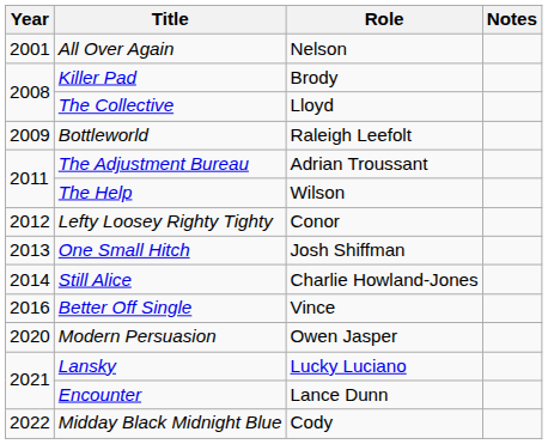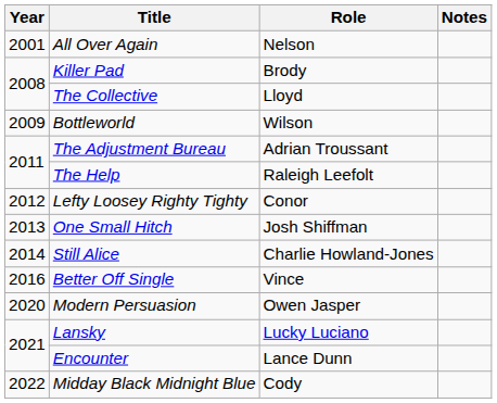 <table class="wikitable sortable">
 <tr>
 <th>Year</th>
 <th>Title</th>
 <th>Role</th>
 <th>Notes</th>
 </tr>
 <tr>
 <td>2001</td>
 <td><em>All Over Again</em></td>
 <td>Nelson</td>
 <td></td>
 </tr>
 <tr>
 <td rowspan="2">2008</td>
 <td><em><a href='#'>Killer Pad</a></em></td>
 <td>Brody</td>
 <td></td>
 </tr>
 <tr>
 <td><a href='#'><em>The Collective</em></a></td>
 <td>Lloyd</td>
 <td></td>
 </tr>
 <tr>
 <td>2009</td>
 <td><em>Bottleworld</em></td>
-<td>Raleigh Leefolt</td>
+<td>Wilson</td>
 <td></td>
 </tr>
 <tr>
 <td rowspan="2">2011</td>
 <td><em><a href='#'>The Adjustment Bureau</a></em></td>
 <td>Adrian Troussant</td>
 <td></td>
 </tr>
 <tr>
 <td><a href='#'><em>The Help</em></a></td>
-<td>Wilson</td>
+<td>Raleigh Leefolt</td>
 <td></td>
 </tr>
 <tr>
 <td>2012</td>
 <td><em>Lefty Loosey Righty Tighty</em></td>
 <td>Conor</td>
 <td></td>
 </tr>
 <tr>
 <td>2013</td>
 <td><em><a href='#'>One Small Hitch</a></em></td>
 <td>Josh Shiffman</td>
 <td></td>
 </tr>
 <tr>
 <td>2014</td>
 <td><em><a href='#'>Still Alice</a></em></td>
 <td>Charlie Howland-Jones</td>
 <td></td>
 </tr>
 <tr>
 <td>2016</td>
 <td><em><a href='#'>Better Off Single</a></em></td>
 <td>Vince</td>
 <td></td>
 </tr>
 <tr>
 <td>2020</td>
 <td><em>Modern Persuasion</em></td>
 <td>Owen Jasper</td>
 <td></td>
 </tr>
 <tr>
 <td rowspan="2">2021</td>
 <td><a href='#'><em>Lansky</em></a></td>
 <td><a href='#'>Lucky Luciano</a></td>
 <td></td>
 </tr>
 <tr>
 <td><a href='#'><em>Encounter</em></a></td>
 <td>Lance Dunn</td>
 <td></td>
 </tr>
 <tr>
 <td>2022</td>
 <td><em>Midday Black Midnight Blue</em></td>
 <td>Cody</td>
 <td></td>
 </tr>
 </table>
